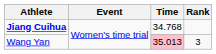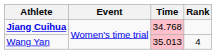 <table class=wikitable style="font-size:90%">
 <tr>
 <th>Athlete</th>
 <th>Event</th>
 <th>Time</th>
 <th>Rank</th>
 </tr>
 <tr>
 <td align=left><strong><a href='#'>Jiang Cuihua</a></strong></td>
 <td align=left rowspan=2><a href='#'>Women's time trial</a></td>
-<td align=center>34.768</td>
+<td align=center style="background: pink;">34.768</td>
 <td align=center></td>
 </tr>
 <tr>
 <td align=left><a href='#'>Wang Yan</a></td>
 <td align=center style="background: pink;">35.013</td>
-<td align=center>3</td>
+<td align=center>4</td>
 </tr>
 </table>
